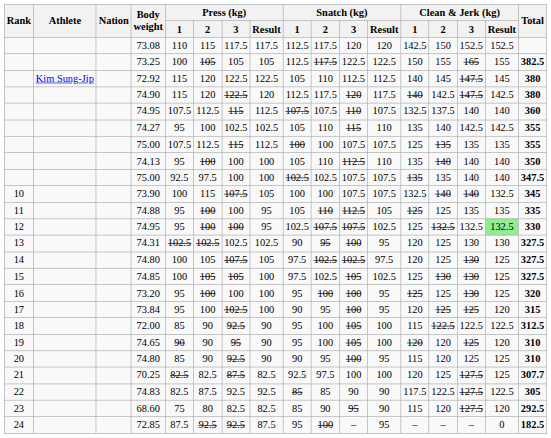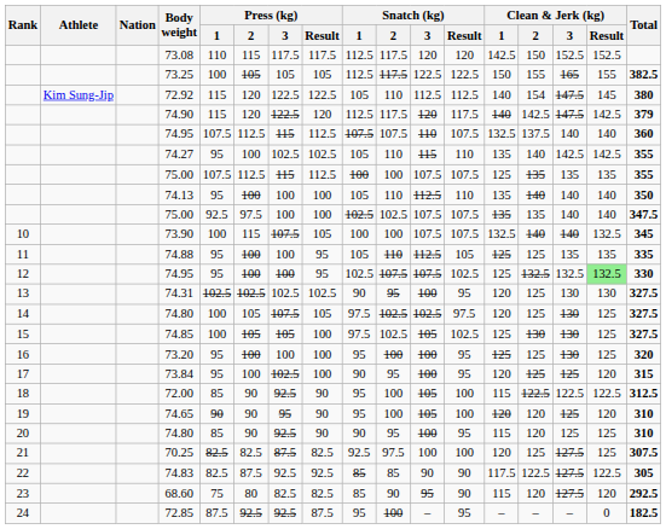 <table class="wikitable sortable" style="text-align:center;">
 <tr>
 <th rowspan=2>Rank</th>
 <th rowspan=2>Athlete</th>
 <th rowspan=2>Nation</th>
 <th rowspan=2>Body<br>weight</th>
 <th colspan=4>Press (kg)</th>
 <th colspan=4>Snatch (kg)</th>
 <th colspan=4>Clean & Jerk (kg)</th>
 <th rowspan=2>Total</th>
 </tr>
 <tr>
 <th>1</th>
 <th>2</th>
 <th>3</th>
 <th>Result</th>
 <th>1</th>
 <th>2</th>
 <th>3</th>
 <th>Result</th>
 <th>1</th>
 <th>2</th>
 <th>3</th>
 <th>Result</th>
 </tr>
 <tr>
 <td></td>
 <td align=left></td>
 <td align=left></td>
 <td>73.08</td>
 <td>110</td>
 <td>115</td>
 <td>117.5</td>
 <td>117.5</td>
 <td>112.5</td>
 <td>117.5</td>
 <td>120</td>
 <td>120</td>
 <td>142.5</td>
 <td>150</td>
 <td>152.5</td>
 <td>152.5</td>
 <td></td>
 </tr>
 <tr>
 <td></td>
 <td align=left></td>
 <td align=left></td>
 <td>73.25</td>
 <td>100</td>
 <td><s>105</s></td>
 <td>105</td>
 <td>105</td>
 <td>112.5</td>
 <td><s>117.5</s></td>
 <td>122.5</td>
 <td>122.5 </td>
 <td>150</td>
 <td>155</td>
 <td><s>165</s></td>
 <td>155 </td>
 <td><strong>382.5</strong></td>
 </tr>
 <tr>
 <td></td>
 <td align=left><a href='#'>Kim Sung-Jip</a></td>
 <td align=left></td>
 <td>72.92</td>
 <td>115</td>
 <td>120</td>
 <td>122.5</td>
 <td>122.5 </td>
 <td>105</td>
 <td>110</td>
 <td>112.5</td>
 <td>112.5</td>
 <td>140</td>
-<td>145</td>
+<td>154</td>
 <td><s>147.5</s></td>
 <td>145</td>
 <td><strong>380</strong></td>
 </tr>
 <tr>
 <td></td>
 <td align=left></td>
 <td align=left></td>
 <td>74.90</td>
 <td>115</td>
 <td>120</td>
 <td><s>122.5</s></td>
 <td>120</td>
 <td>112.5</td>
 <td>117.5</td>
 <td><s>120</s></td>
 <td>117.5</td>
 <td><s>140</s></td>
 <td>142.5</td>
 <td><s>147.5</s></td>
 <td>142.5</td>
-<td><strong>380</strong></td>
+<td><strong>379</strong></td>
 </tr>
 <tr>
 <td></td>
 <td align=left></td>
 <td align=left></td>
 <td>74.95</td>
 <td>107.5</td>
 <td>112.5</td>
 <td><s>115</s></td>
 <td>112.5</td>
 <td><s>107.5</s></td>
 <td>107.5</td>
 <td><s>110</s></td>
 <td>107.5</td>
 <td>132.5</td>
 <td>137.5</td>
 <td>140</td>
 <td>140</td>
 <td><strong>360</strong></td>
 </tr>
 <tr>
 <td></td>
 <td align=left></td>
 <td align=left></td>
 <td>74.27</td>
 <td>95</td>
 <td>100</td>
 <td>102.5</td>
 <td>102.5</td>
 <td>105</td>
 <td>110</td>
 <td><s>115</s></td>
 <td>110</td>
 <td>135</td>
 <td>140</td>
 <td>142.5</td>
 <td>142.5</td>
 <td><strong>355</strong></td>
 </tr>
 <tr>
 <td></td>
 <td align=left></td>
 <td align=left></td>
 <td>75.00</td>
 <td>107.5</td>
 <td>112.5</td>
 <td><s>115</s></td>
 <td>112.5</td>
 <td><s>100</s></td>
 <td>100</td>
 <td>107.5</td>
 <td>107.5</td>
 <td>125</td>
 <td><s>135</s></td>
 <td>135</td>
 <td>135</td>
 <td><strong>355</strong></td>
 </tr>
 <tr>
 <td></td>
 <td align=left></td>
 <td align=left></td>
 <td>74.13</td>
 <td>95</td>
 <td><s>100</s></td>
 <td>100</td>
 <td>100</td>
 <td>105</td>
 <td>110</td>
 <td><s>112.5</s></td>
 <td>110</td>
 <td>135</td>
 <td><s>140</s></td>
 <td>140</td>
 <td>140</td>
 <td><strong>350</strong></td>
 </tr>
 <tr>
 <td></td>
 <td align=left></td>
 <td align=left></td>
 <td>75.00</td>
 <td>92.5</td>
 <td>97.5</td>
 <td>100</td>
 <td>100</td>
 <td><s>102.5</s></td>
 <td>102.5</td>
 <td>107.5</td>
 <td>107.5</td>
 <td><s>135</s></td>
 <td>135</td>
 <td>140</td>
 <td>140</td>
 <td><strong>347.5</strong></td>
 </tr>
 <tr>
 <td>10</td>
 <td align=left></td>
 <td align=left></td>
 <td>73.90</td>
 <td>100</td>
 <td>115</td>
 <td><s>107.5</s></td>
 <td>105</td>
 <td>100</td>
 <td>100</td>
 <td>107.5</td>
 <td>107.5</td>
 <td>132.5</td>
 <td><s>140</s></td>
 <td><s>140</s></td>
 <td>132.5</td>
 <td><strong>345</strong></td>
 </tr>
 <tr>
 <td>11</td>
 <td align=left></td>
 <td align=left></td>
 <td>74.88</td>
 <td>95</td>
 <td><s>100</s></td>
 <td>100</td>
 <td>95</td>
 <td>105</td>
 <td><s>110</s></td>
 <td><s>112.5</s></td>
 <td>105</td>
 <td><s>125</s></td>
 <td>125</td>
 <td>135</td>
 <td>135</td>
 <td><strong>335</strong></td>
 </tr>
 <tr>
 <td>12</td>
 <td align=left></td>
 <td align=left></td>
 <td>74.95</td>
 <td>95</td>
 <td><s>100</s></td>
 <td><s>100</s></td>
 <td>95</td>
 <td>102.5</td>
 <td><s>107.5</s></td>
 <td><s>107.5</s></td>
 <td>102.5</td>
 <td>125</td>
 <td><s>132.5</s></td>
 <td>132.5</td>
 <td style="background: lightgreen;">132.5</td>
 <td><strong>330</strong></td>
 </tr>
 <tr>
 <td>13</td>
 <td align=left></td>
 <td align=left></td>
 <td>74.31</td>
 <td><s>102.5</s></td>
 <td><s>102.5</s></td>
 <td>102.5</td>
 <td>102.5</td>
 <td>90</td>
 <td><s>95</s></td>
 <td><s>100</s></td>
 <td>95</td>
 <td>120</td>
 <td>125</td>
 <td>130</td>
 <td>130</td>
 <td><strong>327.5</strong></td>
 </tr>
 <tr>
 <td>14</td>
 <td align=left></td>
 <td align=left></td>
 <td>74.80</td>
 <td>100</td>
 <td>105</td>
 <td><s>107.5</s></td>
 <td>105</td>
 <td>97.5</td>
 <td><s>102.5</s></td>
 <td><s>102.5</s></td>
 <td>97.5</td>
 <td>120</td>
 <td>125</td>
 <td><s>130</s></td>
 <td>125</td>
 <td><strong>327.5</strong></td>
 </tr>
 <tr>
 <td>15</td>
 <td align=left></td>
 <td align=left></td>
 <td>74.85</td>
 <td>100</td>
 <td><s>105</s></td>
 <td><s>105</s></td>
 <td>100</td>
 <td>97.5</td>
 <td>102.5</td>
 <td><s>105</s></td>
 <td>102.5</td>
 <td>125</td>
 <td><s>130</s></td>
 <td><s>130</s></td>
 <td>125</td>
 <td><strong>327.5</strong></td>
 </tr>
 <tr>
 <td>16</td>
 <td align=left></td>
 <td align=left></td>
 <td>73.20</td>
 <td>95</td>
 <td><s>100</s></td>
 <td>100</td>
 <td>100</td>
 <td>95</td>
 <td><s>100</s></td>
 <td><s>100</s></td>
 <td>95</td>
 <td><s>125</s></td>
 <td>125</td>
 <td><s>130</s></td>
 <td>125</td>
 <td><strong>320</strong></td>
 </tr>
 <tr>
 <td>17</td>
 <td align=left></td>
 <td align=left></td>
 <td>73.84</td>
 <td>95</td>
 <td>100</td>
 <td><s>102.5</s></td>
 <td>100</td>
 <td>90</td>
 <td>95</td>
 <td><s>100</s></td>
 <td>95</td>
 <td>120</td>
 <td><s>125</s></td>
 <td><s>125</s></td>
 <td>120</td>
 <td><strong>315</strong></td>
 </tr>
 <tr>
 <td>18</td>
 <td align=left></td>
 <td align=left></td>
 <td>72.00</td>
 <td>85</td>
 <td>90</td>
 <td><s>92.5</s></td>
 <td>90</td>
 <td>95</td>
 <td>100</td>
 <td><s>105</s></td>
 <td>100</td>
 <td>115</td>
 <td><s>122.5</s></td>
 <td>122.5</td>
 <td>122.5</td>
 <td><strong>312.5</strong></td>
 </tr>
 <tr>
 <td>19</td>
 <td align=left></td>
 <td align=left></td>
 <td>74.65</td>
 <td><s>90</s></td>
 <td>90</td>
 <td><s>95</s></td>
 <td>90</td>
 <td>95</td>
 <td>100</td>
 <td><s>105</s></td>
 <td>100</td>
 <td><s>120</s></td>
 <td>120</td>
 <td><s>125</s></td>
 <td>120</td>
 <td><strong>310</strong></td>
 </tr>
 <tr>
 <td>20</td>
 <td align=left></td>
 <td align=left></td>
 <td>74.80</td>
 <td>85</td>
 <td>90</td>
 <td><s>92.5</s></td>
 <td>90</td>
 <td>90</td>
 <td>95</td>
 <td><s>100</s></td>
 <td>95</td>
 <td>115</td>
 <td>120</td>
 <td>125</td>
 <td>125</td>
 <td><strong>310</strong></td>
 </tr>
 <tr>
 <td>21</td>
 <td align=left></td>
 <td align=left></td>
 <td>70.25</td>
 <td><s>82.5</s></td>
 <td>82.5</td>
 <td><s>87.5</s></td>
 <td>82.5</td>
 <td>92.5</td>
 <td>97.5</td>
 <td>100</td>
 <td>100</td>
 <td>120</td>
 <td>125</td>
 <td><s>127.5</s></td>
 <td>125</td>
-<td><strong>307.7</strong></td>
+<td><strong>307.5</strong></td>
 </tr>
 <tr>
 <td>22</td>
 <td align=left></td>
 <td align=left></td>
 <td>74.83</td>
 <td>82.5</td>
 <td>87.5</td>
 <td>92.5</td>
 <td>92.5</td>
 <td><s>85</s></td>
 <td>85</td>
 <td>90</td>
 <td>90</td>
 <td>117.5</td>
 <td>122.5</td>
 <td><s>127.5</s></td>
 <td>122.5</td>
 <td><strong>305</strong></td>
 </tr>
 <tr>
 <td>23</td>
 <td align=left></td>
 <td align=left></td>
 <td>68.60</td>
 <td>75</td>
 <td>80</td>
 <td>82.5</td>
 <td>82.5</td>
 <td>85</td>
 <td>90</td>
 <td><s>95</s></td>
 <td>90</td>
 <td>115</td>
 <td>120</td>
 <td><s>127.5</s></td>
 <td>120</td>
 <td><strong>292.5</strong></td>
 </tr>
 <tr>
 <td>24</td>
 <td align=left></td>
 <td align=left></td>
 <td>72.85</td>
 <td>87.5</td>
 <td><s>92.5</s></td>
 <td><s>92.5</s></td>
 <td>87.5</td>
 <td>95</td>
 <td><s>100</s></td>
 <td>–</td>
 <td>95</td>
 <td>–</td>
 <td>–</td>
 <td>–</td>
 <td>0</td>
 <td><strong>182.5</strong></td>
 </tr>
 </table>
